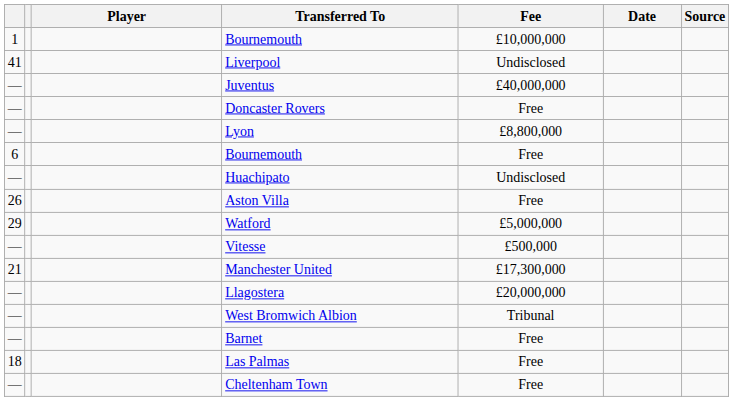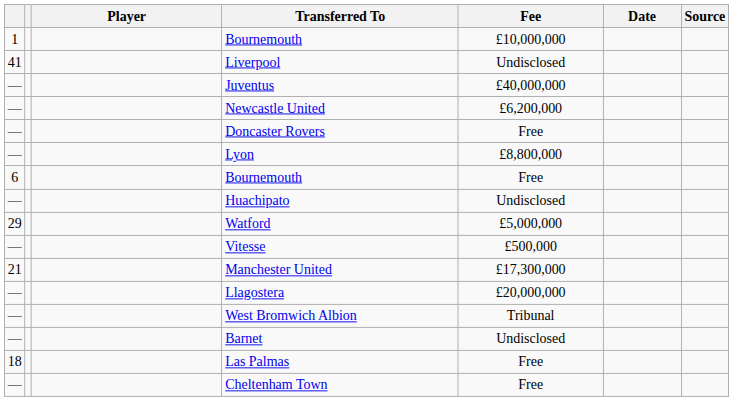 <table class="wikitable plainrowheaders sortable" style="font-size:95%">
 <tr>
 <th></th>
 <th></th>
 <th scope="col" style="width:200px;">Player</th>
 <th scope="col" style="width:250px;">Transferred To</th>
 <th scope="col" style="width:150px;">Fee</th>
 <th scope="col" style="width:78px;">Date</th>
 <th>Source</th>
 </tr>
 <tr>
 <td align=center>1</td>
 <td align=center></td>
 <td></td>
 <td> <a href='#'>Bournemouth</a></td>
 <td align=center>£10,000,000</td>
 <td align=center></td>
 <td align=center></td>
 </tr>
 <tr>
 <td align=center>41</td>
 <td align=center></td>
 <td></td>
 <td> <a href='#'>Liverpool</a></td>
 <td align=center>Undisclosed</td>
 <td align=center></td>
 <td align=center></td>
 </tr>
 <tr>
 <td align=center>—</td>
 <td align=center></td>
 <td></td>
 <td> <a href='#'>Juventus</a></td>
 <td align=center>£40,000,000</td>
 <td align=center></td>
 <td align=center></td>
 </tr>
 <tr>
 <td align=center>—</td>
 <td align=center></td>
 <td></td>
+<td> <a href='#'>Newcastle United</a></td>
+<td align=center>£6,200,000</td>
+<td align=center></td>
+<td align=center></td>
+</tr>
+<tr>
+<td align=center>—</td>
+<td align=center></td>
+<td></td>
 <td> <a href='#'>Doncaster Rovers</a></td>
 <td align=center>Free</td>
 <td align=center></td>
 <td align=center></td>
 </tr>
 <tr>
 <td align=center>—</td>
 <td align=center></td>
 <td></td>
 <td> <a href='#'>Lyon</a></td>
 <td align=center>£8,800,000</td>
 <td align=center></td>
 <td align=center></td>
 </tr>
 <tr>
 <td align=center>6</td>
 <td align=center></td>
 <td></td>
 <td> <a href='#'>Bournemouth</a></td>
 <td align=center>Free</td>
 <td align=center></td>
 <td align=center></td>
 </tr>
 <tr>
 <td align=center>—</td>
 <td align=center></td>
 <td></td>
 <td> <a href='#'>Huachipato</a></td>
 <td align=center>Undisclosed</td>
-<td align=center></td>
-<td align=center></td>
-</tr>
-<tr>
-<td align=center>26</td>
-<td align=center></td>
-<td></td>
-<td> <a href='#'>Aston Villa</a></td>
-<td align=center>Free</td>
 <td align=center></td>
 <td align=center></td>
 </tr>
 <tr>
 <td align=center>29</td>
 <td align=center></td>
 <td></td>
 <td> <a href='#'>Watford</a></td>
 <td align=center>£5,000,000</td>
 <td align=center></td>
 <td align=center></td>
 </tr>
 <tr>
 <td align=center>—</td>
 <td align=center></td>
 <td></td>
 <td> <a href='#'>Vitesse</a></td>
 <td align=center>£500,000</td>
 <td align=center></td>
 <td align=center></td>
 </tr>
 <tr>
 <td align=center>21</td>
 <td align=center></td>
 <td></td>
 <td> <a href='#'>Manchester United</a></td>
 <td align=center>£17,300,000</td>
 <td align=center></td>
 <td align=center></td>
 </tr>
 <tr>
 <td align=center>—</td>
 <td align=center></td>
 <td></td>
 <td> <a href='#'>Llagostera</a></td>
 <td align=center>£20,000,000</td>
 <td align=center></td>
 <td align=center></td>
 </tr>
 <tr>
 <td align=center>—</td>
 <td align=center></td>
 <td></td>
 <td> <a href='#'>West Bromwich Albion</a></td>
 <td align=center>Tribunal</td>
 <td align=center></td>
 <td align=center></td>
 </tr>
 <tr>
 <td align=center>—</td>
 <td align=center></td>
 <td></td>
 <td> <a href='#'>Barnet</a></td>
-<td align=center>Free</td>
+<td align=center>Undisclosed</td>
 <td align=center></td>
 <td align=center></td>
 </tr>
 <tr>
 <td align=center>18</td>
 <td align=center></td>
 <td></td>
 <td> <a href='#'>Las Palmas</a></td>
 <td align=center>Free</td>
 <td align=center></td>
 <td align=center></td>
 </tr>
 <tr>
 <td align=center>—</td>
 <td align=center></td>
 <td></td>
 <td> <a href='#'>Cheltenham Town</a></td>
 <td align=center>Free</td>
 <td align=center></td>
 <td align=center></td>
 </tr>
 </table>
